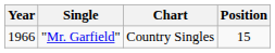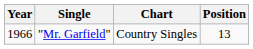 <table class="wikitable">
 <tr>
 <th>Year</th>
 <th>Single</th>
 <th>Chart</th>
 <th>Position</th>
 </tr>
 <tr>
 <td>1966</td>
 <td>"<a href='#'>Mr. Garfield</a>"</td>
 <td>Country Singles</td>
-<td style="text-align:center;">15</td>
+<td style="text-align:center;">13</td>
 </tr>
 </table>
